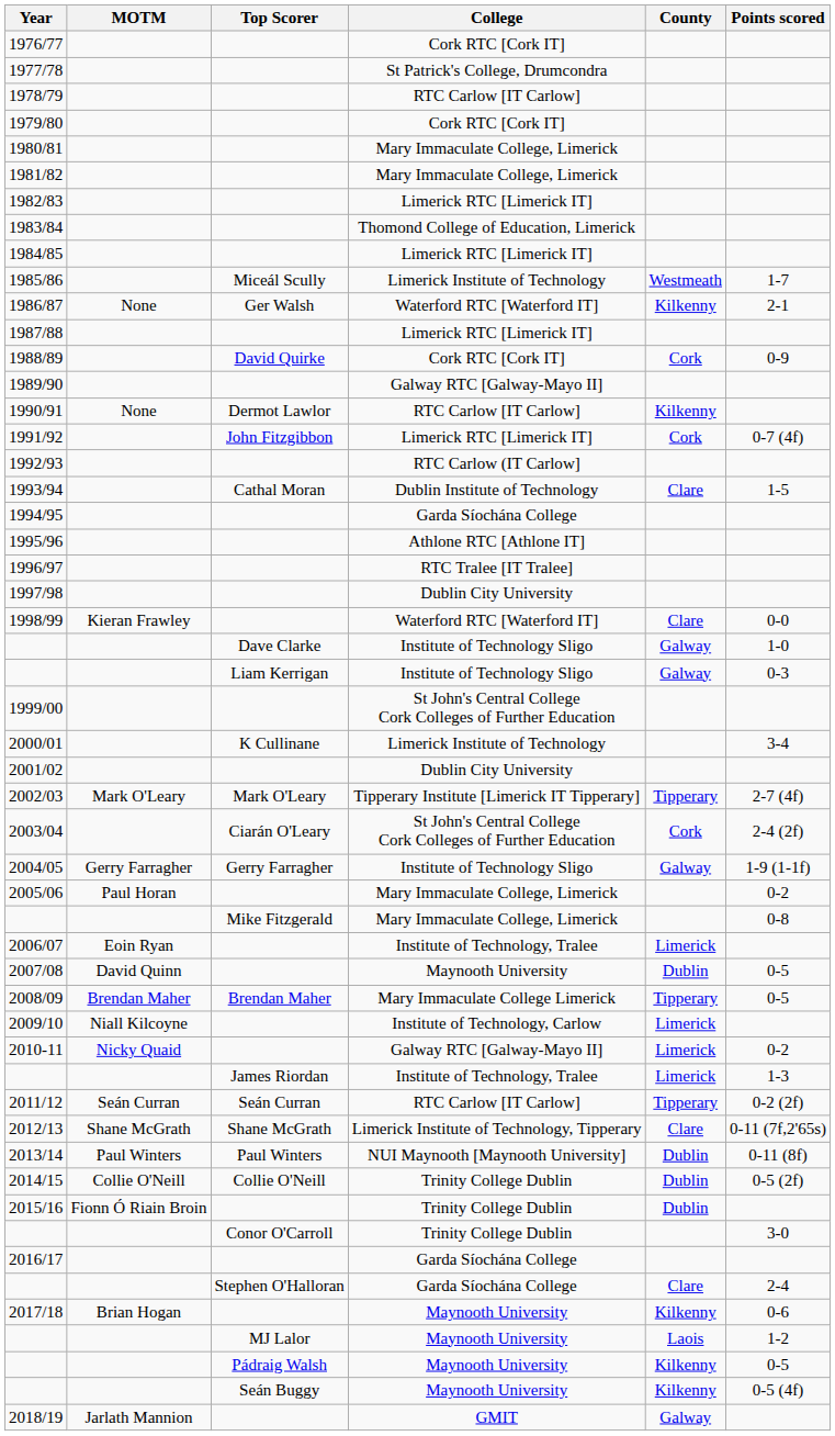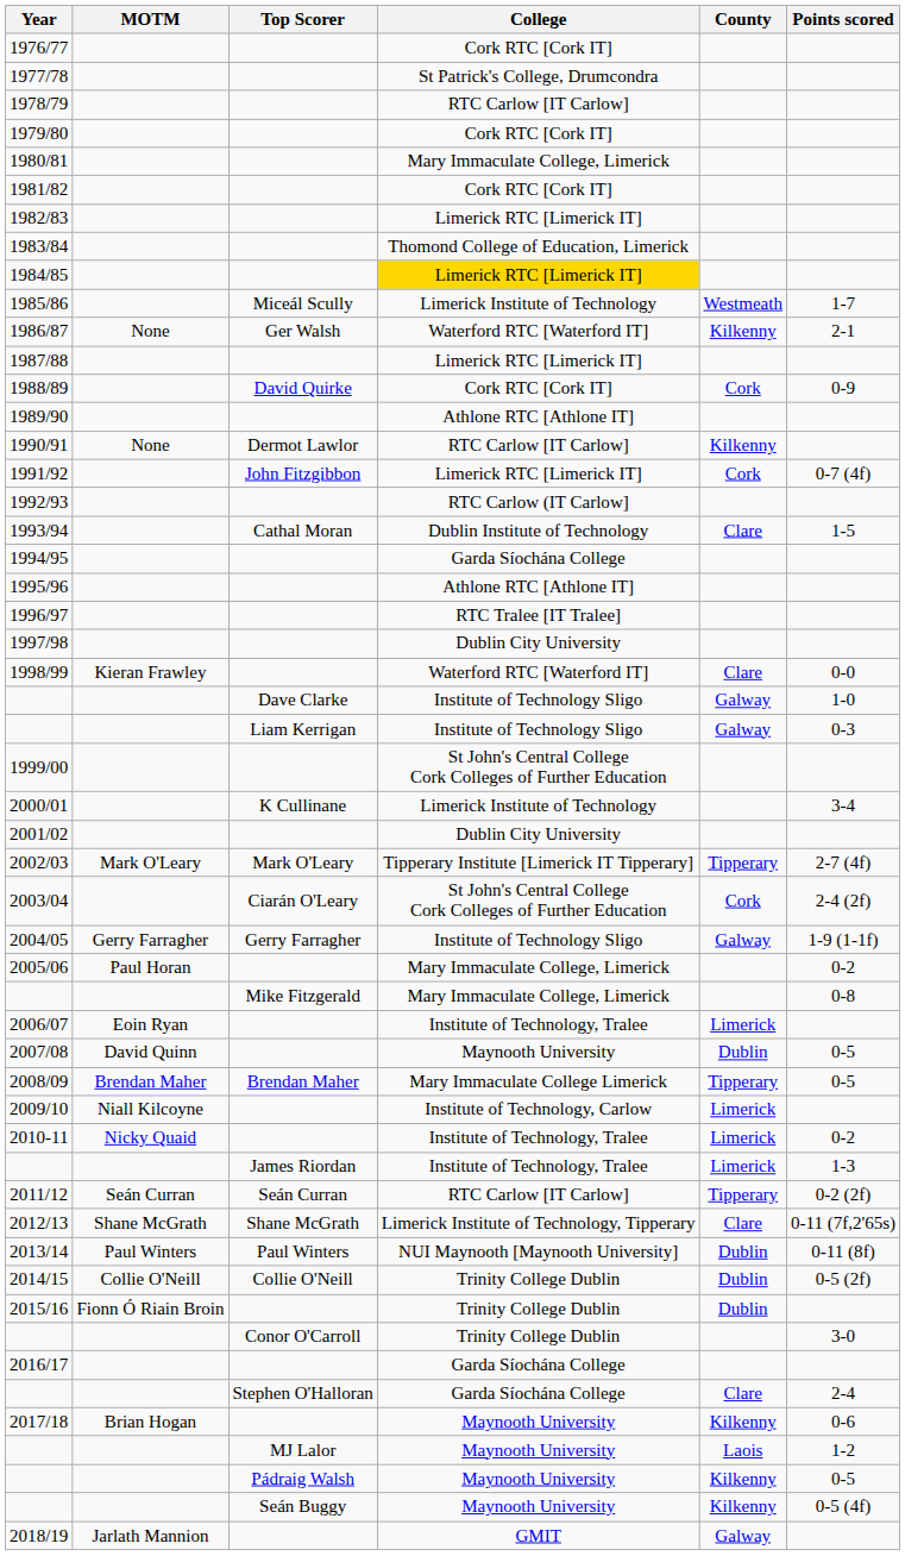 <table class="wikitable">
 <tr style="background:#efefef">
 <th>Year</th>
 <th>MOTM</th>
 <th>Top Scorer</th>
 <th>College</th>
 <th>County</th>
 <th>Points scored</th>
 </tr>
 <tr align="center">
 <td>1976/77</td>
 <td></td>
 <td></td>
 <td>Cork RTC [Cork IT]</td>
 <td></td>
 <td></td>
 </tr>
 <tr align="center">
 <td>1977/78</td>
 <td></td>
 <td></td>
 <td>St Patrick's College, Drumcondra</td>
 <td></td>
 <td></td>
 </tr>
 <tr align="center">
 <td>1978/79</td>
 <td></td>
 <td></td>
 <td>RTC Carlow [IT Carlow]</td>
 <td></td>
 <td></td>
 </tr>
 <tr align="center">
 <td>1979/80</td>
 <td></td>
 <td></td>
 <td>Cork RTC [Cork IT]</td>
 <td></td>
 <td></td>
 </tr>
 <tr align="center">
 <td>1980/81</td>
 <td></td>
 <td></td>
 <td>Mary Immaculate College, Limerick</td>
 <td></td>
 <td></td>
 </tr>
 <tr align="center">
 <td>1981/82</td>
 <td></td>
 <td></td>
-<td>Mary Immaculate College, Limerick</td>
+<td>Cork RTC [Cork IT]</td>
 <td></td>
 <td></td>
 </tr>
 <tr align="center">
 <td>1982/83</td>
 <td></td>
 <td></td>
 <td>Limerick RTC [Limerick IT]</td>
 <td></td>
 <td></td>
 </tr>
 <tr align="center">
 <td>1983/84</td>
 <td></td>
 <td></td>
 <td>Thomond College of Education, Limerick</td>
 <td></td>
 <td></td>
 </tr>
 <tr align="center">
 <td>1984/85</td>
 <td></td>
 <td></td>
-<td>Limerick RTC [Limerick IT]</td>
+<td style="background: gold;">Limerick RTC [Limerick IT]</td>
 <td></td>
 <td></td>
 </tr>
 <tr align="center">
 <td>1985/86</td>
 <td></td>
 <td>Miceál Scully</td>
 <td>Limerick Institute of Technology</td>
 <td><a href='#'>Westmeath</a></td>
 <td>1-7</td>
 </tr>
 <tr align="center">
 <td>1986/87</td>
 <td>None</td>
 <td>Ger Walsh</td>
 <td>Waterford RTC [Waterford IT]</td>
 <td><a href='#'>Kilkenny</a></td>
 <td>2-1</td>
 </tr>
 <tr align="center">
 <td>1987/88</td>
 <td></td>
 <td></td>
 <td>Limerick RTC [Limerick IT]</td>
 <td></td>
 <td></td>
 </tr>
 <tr align="center">
 <td>1988/89</td>
 <td></td>
 <td><a href='#'>David Quirke</a></td>
 <td>Cork RTC [Cork IT]</td>
 <td><a href='#'>Cork</a></td>
 <td>0-9</td>
 </tr>
 <tr align="center">
 <td>1989/90</td>
 <td></td>
 <td></td>
-<td>Galway RTC [Galway-Mayo II]</td>
+<td>Athlone RTC [Athlone IT]</td>
 <td></td>
 <td></td>
 </tr>
 <tr align="center">
 <td>1990/91</td>
 <td>None</td>
 <td>Dermot Lawlor</td>
 <td>RTC Carlow [IT Carlow]</td>
 <td><a href='#'>Kilkenny</a></td>
 <td></td>
 </tr>
 <tr align="center">
 <td>1991/92</td>
 <td></td>
 <td><a href='#'>John Fitzgibbon</a></td>
 <td>Limerick RTC [Limerick IT]</td>
 <td><a href='#'>Cork</a></td>
 <td>0-7 (4f)</td>
 </tr>
 <tr align="center">
 <td>1992/93</td>
 <td></td>
 <td></td>
 <td>RTC Carlow (IT Carlow]</td>
 <td></td>
 <td></td>
 </tr>
 <tr align="center">
 <td>1993/94</td>
 <td></td>
 <td>Cathal Moran</td>
 <td>Dublin Institute of Technology</td>
 <td><a href='#'>Clare</a></td>
 <td>1-5</td>
 </tr>
 <tr align="center">
 <td>1994/95</td>
 <td></td>
 <td></td>
 <td>Garda Síochána College</td>
 <td></td>
 <td></td>
 </tr>
 <tr align="center">
 <td>1995/96</td>
 <td></td>
 <td></td>
 <td>Athlone RTC [Athlone IT]</td>
 <td></td>
 <td></td>
 </tr>
 <tr align="center">
 <td>1996/97</td>
 <td></td>
 <td></td>
 <td>RTC Tralee [IT Tralee]</td>
 <td></td>
 <td></td>
 </tr>
 <tr align="center">
 <td>1997/98</td>
 <td></td>
 <td></td>
 <td>Dublin City University</td>
 <td></td>
 <td></td>
 </tr>
 <tr align="center">
 <td>1998/99</td>
 <td>Kieran Frawley</td>
 <td></td>
 <td>Waterford RTC [Waterford IT]</td>
 <td><a href='#'>Clare</a></td>
 <td>0-0</td>
 </tr>
 <tr align="center">
 <td></td>
 <td></td>
 <td>Dave Clarke</td>
 <td>Institute of Technology Sligo</td>
 <td><a href='#'>Galway</a></td>
 <td>1-0</td>
 </tr>
 <tr align="center">
 <td></td>
 <td></td>
 <td>Liam Kerrigan</td>
 <td>Institute of Technology Sligo</td>
 <td><a href='#'>Galway</a></td>
 <td>0-3</td>
 </tr>
 <tr align="center">
 <td>1999/00</td>
 <td></td>
 <td></td>
 <td>St John's Central College<br>Cork Colleges of Further Education</td>
 <td></td>
 <td></td>
 </tr>
 <tr align="center">
 <td>2000/01</td>
 <td></td>
 <td>K Cullinane</td>
 <td>Limerick Institute of Technology</td>
 <td></td>
 <td>3-4</td>
 </tr>
 <tr align="center">
 <td>2001/02</td>
 <td></td>
 <td></td>
 <td>Dublin City University</td>
 <td></td>
 <td></td>
 </tr>
 <tr align="center">
 <td>2002/03</td>
 <td>Mark O'Leary</td>
 <td>Mark O'Leary</td>
 <td>Tipperary Institute [Limerick IT Tipperary]</td>
 <td><a href='#'>Tipperary</a></td>
 <td>2-7 (4f)</td>
 </tr>
 <tr align="center">
 <td>2003/04</td>
 <td></td>
 <td>Ciarán O'Leary</td>
 <td>St John's Central College<br>Cork Colleges of Further Education</td>
 <td><a href='#'>Cork</a></td>
 <td>2-4 (2f)</td>
 </tr>
 <tr align="center">
 <td>2004/05</td>
 <td>Gerry Farragher</td>
 <td>Gerry Farragher</td>
 <td>Institute of Technology Sligo</td>
 <td><a href='#'>Galway</a></td>
 <td>1-9 (1-1f)</td>
 </tr>
 <tr align="center">
 <td>2005/06</td>
 <td>Paul Horan</td>
 <td></td>
 <td>Mary Immaculate College, Limerick</td>
 <td></td>
 <td>0-2</td>
 </tr>
 <tr align="center">
 <td></td>
 <td></td>
 <td>Mike Fitzgerald</td>
 <td>Mary Immaculate College, Limerick</td>
 <td></td>
 <td>0-8</td>
 </tr>
 <tr align="center">
 <td>2006/07</td>
 <td>Eoin Ryan</td>
 <td></td>
 <td>Institute of Technology, Tralee</td>
 <td><a href='#'>Limerick</a></td>
 <td></td>
 </tr>
 <tr align="center">
 <td>2007/08</td>
 <td>David Quinn</td>
 <td></td>
 <td>Maynooth University</td>
 <td><a href='#'>Dublin</a></td>
 <td>0-5</td>
 </tr>
 <tr align="center">
 <td>2008/09</td>
 <td><a href='#'>Brendan Maher</a></td>
 <td><a href='#'>Brendan Maher</a></td>
 <td>Mary Immaculate College Limerick</td>
 <td><a href='#'>Tipperary</a></td>
 <td>0-5</td>
 </tr>
 <tr align="center">
 <td>2009/10</td>
 <td>Niall Kilcoyne</td>
 <td></td>
 <td>Institute of Technology, Carlow</td>
 <td><a href='#'>Limerick</a></td>
 <td></td>
 </tr>
 <tr align="center">
 <td>2010-11</td>
 <td><a href='#'>Nicky Quaid</a></td>
 <td></td>
-<td>Galway RTC [Galway-Mayo II]</td>
+<td>Institute of Technology, Tralee</td>
 <td><a href='#'>Limerick</a></td>
 <td>0-2</td>
 </tr>
 <tr align="center">
 <td></td>
 <td></td>
 <td>James Riordan</td>
 <td>Institute of Technology, Tralee</td>
 <td><a href='#'>Limerick</a></td>
 <td>1-3</td>
 </tr>
 <tr align="center">
 <td>2011/12</td>
 <td>Seán Curran</td>
 <td>Seán Curran</td>
 <td>RTC Carlow [IT Carlow]</td>
 <td><a href='#'>Tipperary</a></td>
 <td>0-2 (2f)</td>
 </tr>
 <tr align="center">
 <td>2012/13</td>
 <td>Shane McGrath</td>
 <td>Shane McGrath</td>
 <td>Limerick Institute of Technology, Tipperary</td>
 <td><a href='#'>Clare</a></td>
 <td>0-11 (7f,2'65s)</td>
 </tr>
 <tr align="center">
 <td>2013/14</td>
 <td>Paul Winters</td>
 <td>Paul Winters</td>
 <td>NUI Maynooth [Maynooth University]</td>
 <td><a href='#'>Dublin</a></td>
 <td>0-11 (8f)</td>
 </tr>
 <tr align="center">
 <td>2014/15</td>
 <td>Collie O'Neill</td>
 <td>Collie O'Neill</td>
 <td>Trinity College Dublin</td>
 <td><a href='#'>Dublin</a></td>
 <td>0-5 (2f)</td>
 </tr>
 <tr align="center">
 <td>2015/16</td>
 <td>Fionn Ó Riain Broin</td>
 <td></td>
 <td>Trinity College Dublin</td>
 <td><a href='#'>Dublin</a></td>
 <td></td>
 </tr>
 <tr align="center">
 <td></td>
 <td></td>
 <td>Conor O'Carroll</td>
 <td>Trinity College Dublin</td>
 <td></td>
 <td>3-0</td>
 </tr>
 <tr align="center">
 <td>2016/17</td>
 <td></td>
 <td></td>
 <td>Garda Síochána College</td>
 <td></td>
 <td></td>
 </tr>
 <tr align="center">
 <td></td>
 <td></td>
 <td>Stephen O'Halloran</td>
 <td>Garda Síochána College</td>
 <td><a href='#'>Clare</a></td>
 <td>2-4</td>
 </tr>
 <tr align="center">
 <td>2017/18</td>
 <td>Brian Hogan</td>
 <td></td>
 <td><a href='#'>Maynooth University</a></td>
 <td><a href='#'>Kilkenny</a></td>
 <td>0-6</td>
 </tr>
 <tr align="center">
 <td></td>
 <td></td>
 <td>MJ Lalor</td>
 <td><a href='#'>Maynooth University</a></td>
 <td><a href='#'>Laois</a></td>
 <td>1-2</td>
 </tr>
 <tr align="center">
 <td></td>
 <td></td>
 <td><a href='#'>Pádraig Walsh</a></td>
 <td><a href='#'>Maynooth University</a></td>
 <td><a href='#'>Kilkenny</a></td>
 <td>0-5</td>
 </tr>
 <tr align="center">
 <td></td>
 <td></td>
 <td>Seán Buggy</td>
 <td><a href='#'>Maynooth University</a></td>
 <td><a href='#'>Kilkenny</a></td>
 <td>0-5 (4f)</td>
 </tr>
 <tr align="center">
 <td>2018/19</td>
 <td>Jarlath Mannion</td>
 <td></td>
 <td><a href='#'>GMIT</a></td>
 <td><a href='#'>Galway</a></td>
 <td></td>
 </tr>
 </table>
